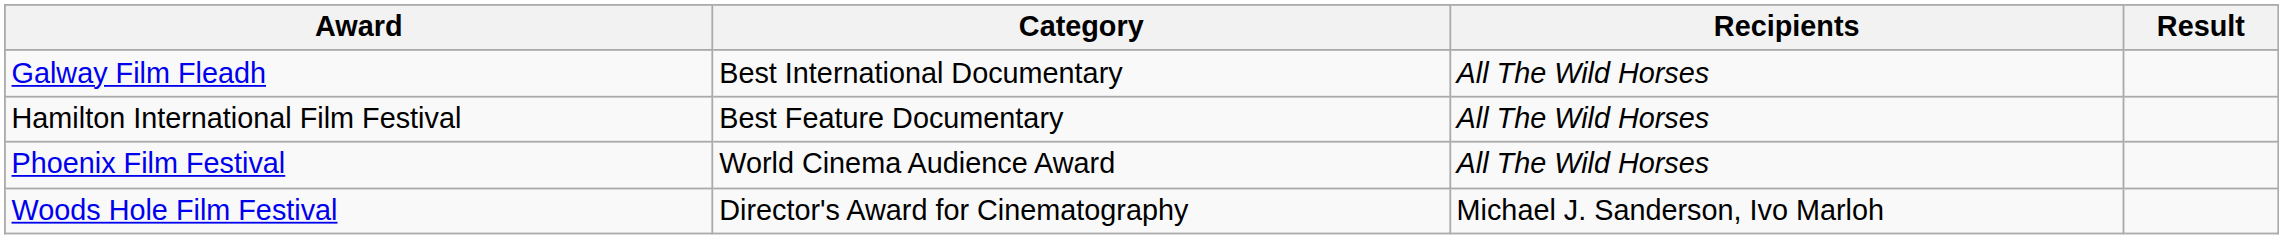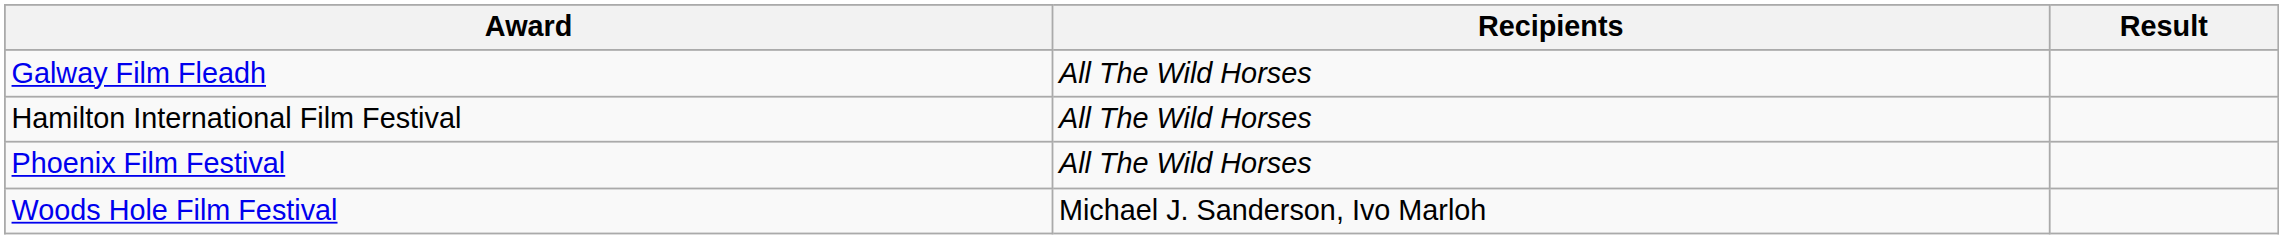 <table class="wikitable sortable" width="100%">
 <tr>
 <th>Award</th>
-<th>Category</th>
 <th>Recipients</th>
 <th>Result</th>
 </tr>
 <tr>
 <td><a href='#'>Galway Film Fleadh</a></td>
-<td>Best International Documentary</td>
 <td><em>All The Wild Horses</em></td>
 <td></td>
 </tr>
 <tr>
 <td>Hamilton International Film Festival</td>
-<td>Best Feature Documentary</td>
 <td><em>All The Wild Horses</em></td>
 <td></td>
 </tr>
 <tr>
 <td><a href='#'>Phoenix Film Festival</a></td>
-<td>World Cinema Audience Award</td>
 <td><em>All The Wild Horses</em></td>
 <td></td>
 </tr>
 <tr>
 <td><a href='#'>Woods Hole Film Festival</a></td>
-<td>Director's Award for Cinematography</td>
 <td>Michael J. Sanderson, Ivo Marloh</td>
 <td></td>
 </tr>
 </table>
